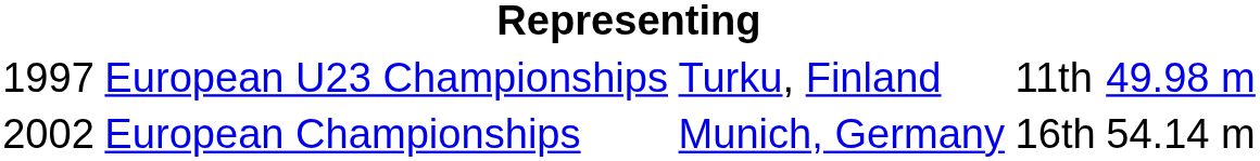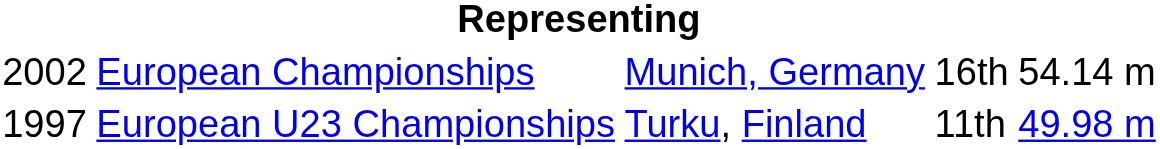 <table>
 <tr>
 <th colspan="5">Representing </th>
+</tr>
+<tr>
+<td>2002</td>
+<td><a href='#'>European Championships</a></td>
+<td><a href='#'>Munich, Germany</a></td>
+<td>16th</td>
+<td>54.14 m</td>
 </tr>
 <tr>
 <td>1997</td>
 <td><a href='#'>European U23 Championships</a></td>
 <td><a href='#'>Turku</a>, <a href='#'>Finland</a></td>
 <td>11th</td>
 <td><a href='#'>49.98 m</a></td>
 </tr>
-<tr>
-<td>2002</td>
-<td><a href='#'>European Championships</a></td>
-<td><a href='#'>Munich, Germany</a></td>
-<td>16th</td>
-<td>54.14 m</td>
-</tr>
 </table>
